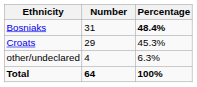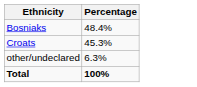 <table class="wikitable">
 <tr>
 <th width="100px">Ethnicity</th>
-<th width="80px">Number</th>
 <th width="80px">Percentage</th>
 </tr>
 <tr>
 <td><a href='#'>Bosniaks</a></td>
-<td>31</td>
-<td><strong>48.4%</strong></td>
+<td>48.4%</td>
 </tr>
 <tr>
 <td><a href='#'>Croats</a></td>
-<td>29</td>
 <td>45.3%</td>
 </tr>
 <tr>
 <td>other/undeclared</td>
-<td>4</td>
 <td>6.3%</td>
 </tr>
 <tr>
 <td><strong>Total</strong></td>
-<td><strong>64</strong></td>
 <td><strong>100%</strong></td>
 </tr>
 </table>
